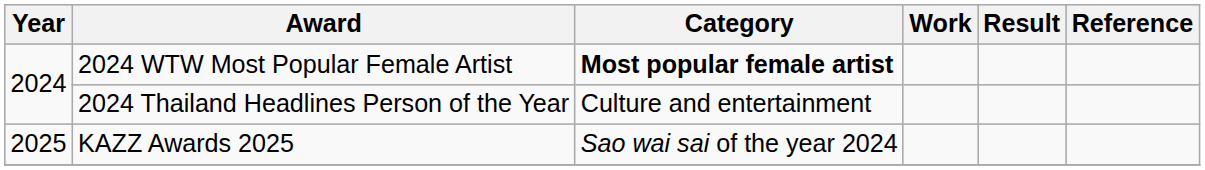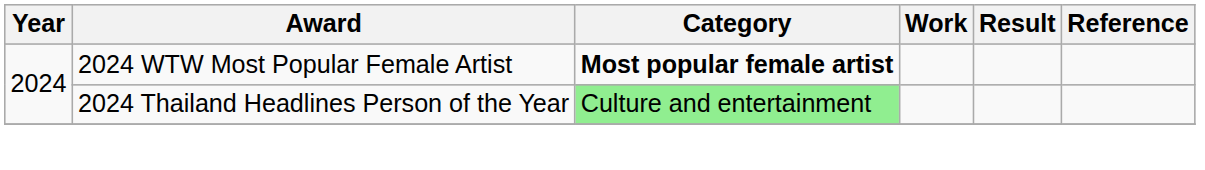 <table class="wikitable">
 <tr>
 <th>Year</th>
 <th>Award</th>
 <th>Category</th>
 <th>Work</th>
 <th>Result</th>
 <th>Reference</th>
 </tr>
 <tr>
 <td rowspan=2>2024</td>
 <td>2024 WTW Most Popular Female Artist</td>
 <td><strong>Most popular female artist</strong></td>
 <td></td>
 <td></td>
 <td></td>
 </tr>
 <tr>
 <td>2024 Thailand Headlines Person of the Year</td>
-<td>Culture and entertainment</td>
-<td></td>
-<td></td>
-<td></td>
-</tr>
-<tr>
-<td>2025</td>
-<td>KAZZ Awards 2025</td>
-<td><em>Sao wai sai</em> of the year 2024</td>
+<td style="background: lightgreen;">Culture and entertainment</td>
 <td></td>
 <td></td>
 <td></td>
 </tr>
 <tr>
 </tr>
 </table>
